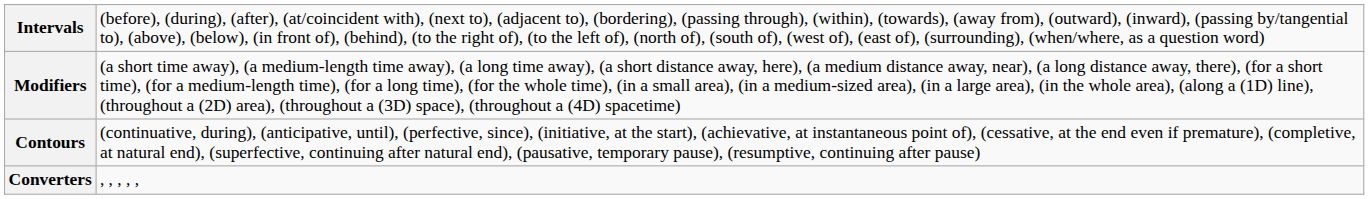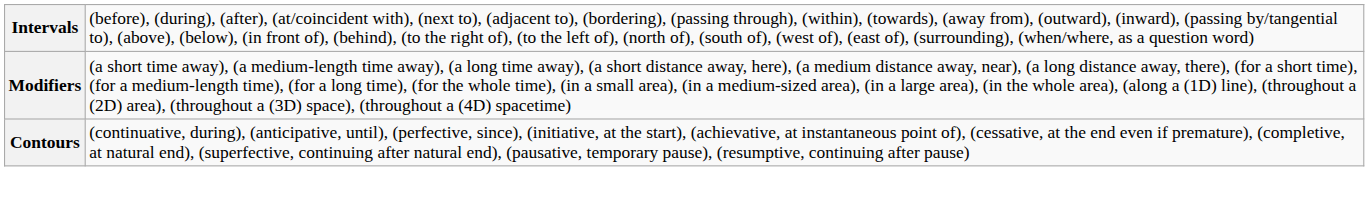 <table class="wikitable">
 <tr>
 <th>Intervals</th>
 <td> (before),  (during),  (after),  (at/coincident with),  (next to),  (adjacent to),  (bordering),  (passing through),  (within),  (towards),  (away from),  (outward),  (inward),  (passing by/tangential to),  (above),  (below),  (in front of),  (behind),  (to the right of),  (to the left of),  (north of),  (south of),  (west of),  (east of),  (surrounding),  (when/where, as a question word)</td>
 </tr>
 <tr>
 <th>Modifiers</th>
 <td> (a short time away),  (a medium-length time away),  (a long time away),  (a short distance away, here),  (a medium distance away, near),  (a long distance away, there),  (for a short time),  (for a medium-length time),  (for a long time),  (for the whole time),  (in a small area),  (in a medium-sized area),  (in a large area),  (in the whole area),  (along a (1D) line),  (throughout a (2D) area),  (throughout a (3D) space),  (throughout a (4D) spacetime)</td>
 </tr>
 <tr>
 <th>Contours</th>
 <td> (continuative, during),  (anticipative, until),  (perfective, since),  (initiative, at the start),  (achievative, at instantaneous point of),  (cessative, at the end even if premature),  (completive, at natural end),  (superfective, continuing after natural end),  (pausative, temporary pause),  (resumptive, continuing after pause)</td>
 </tr>
-<tr>
-<th>Converters</th>
-<td>, , , , , </td>
-</tr>
 </table>
